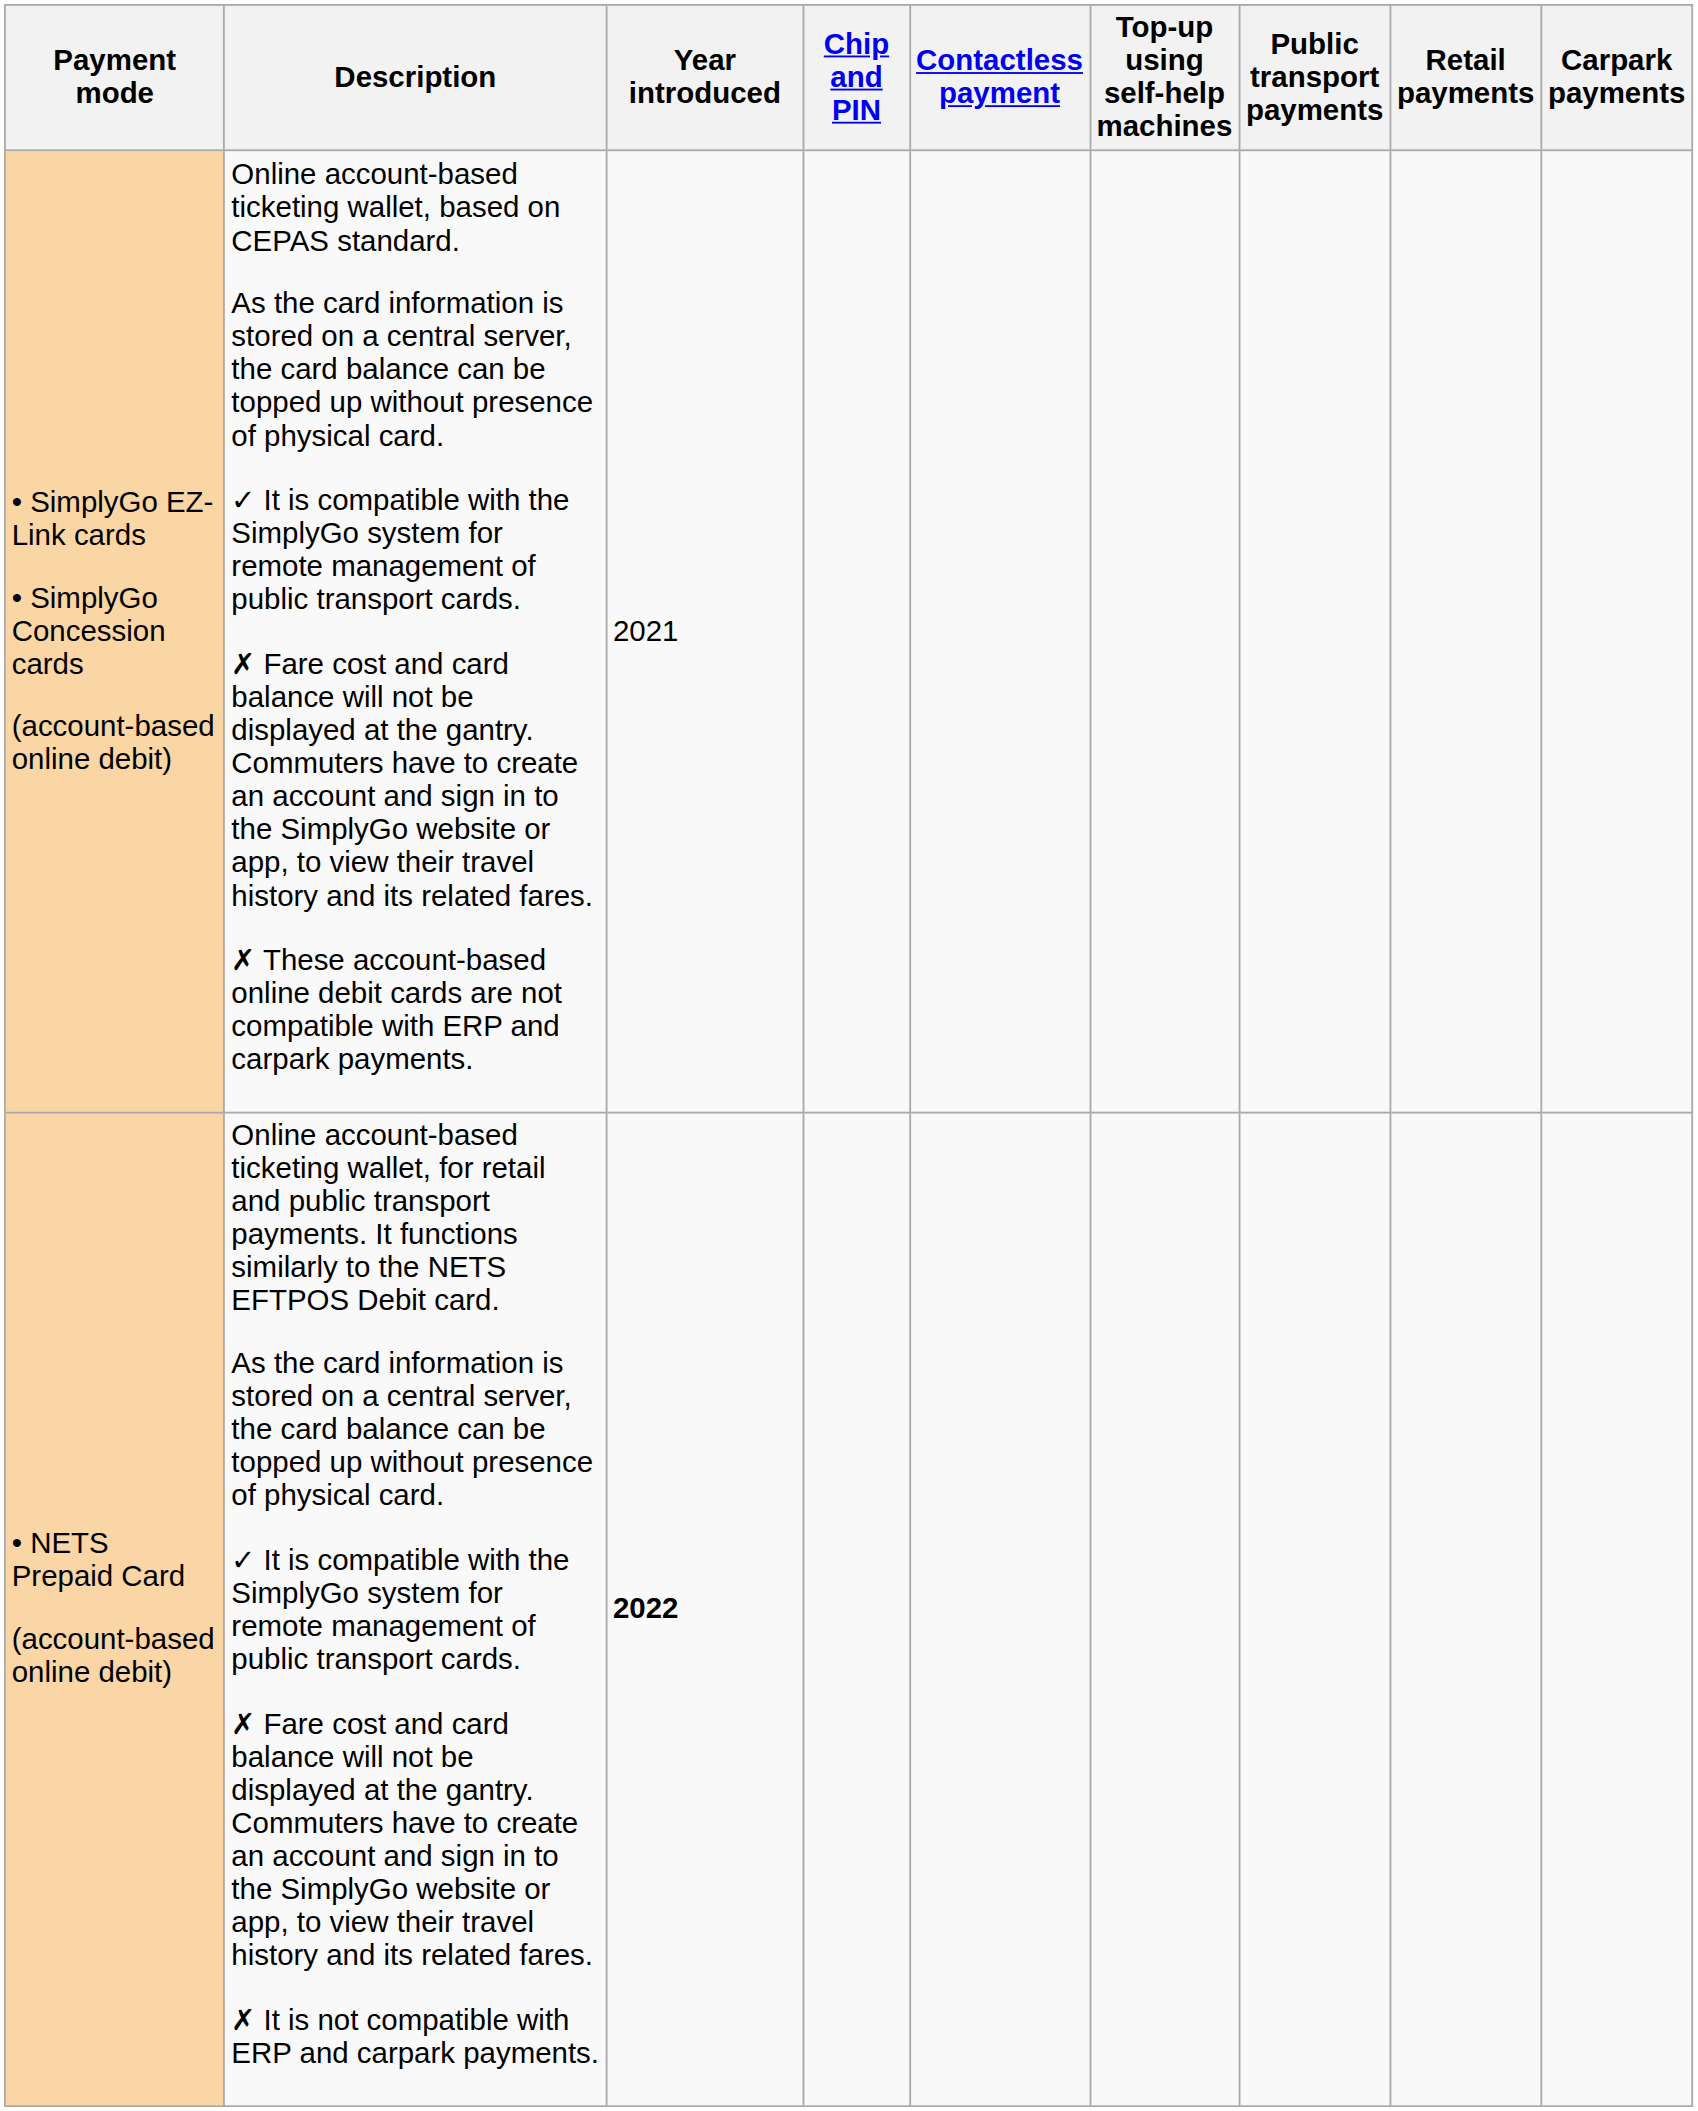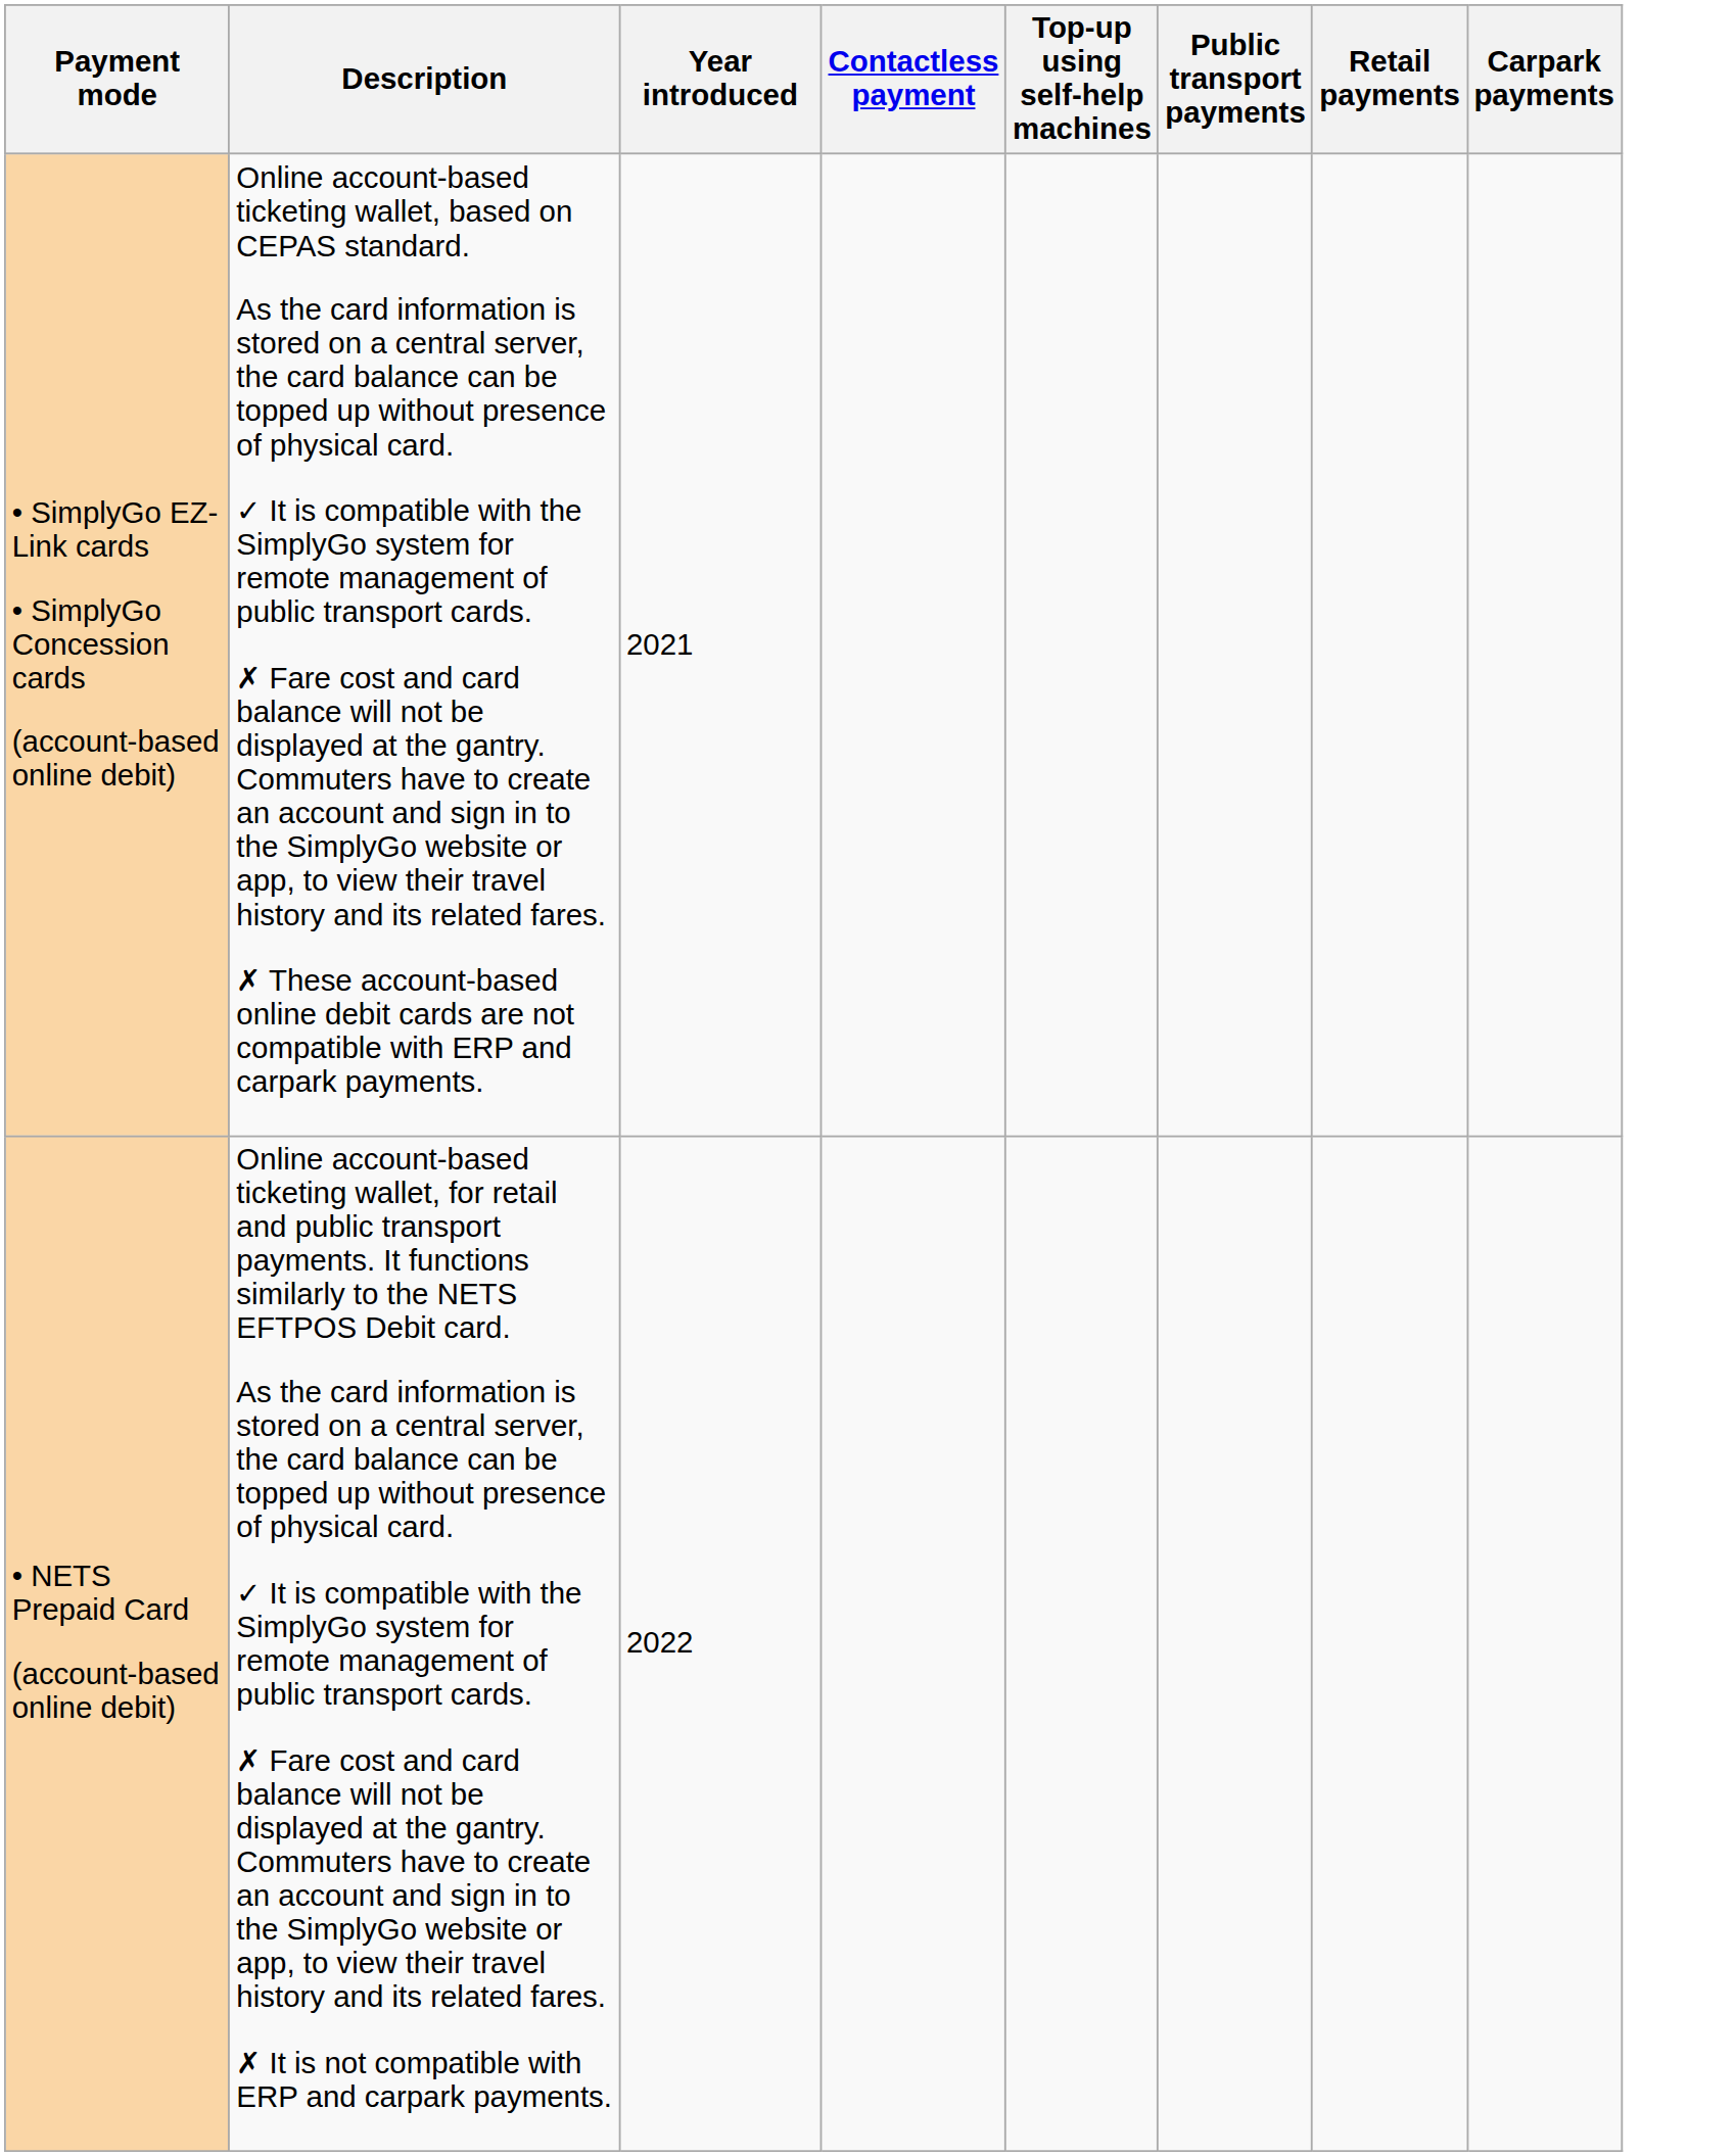 <table class="wikitable" style="text-align: left;">
 <tr>
 <th scope="col" style="width: 112px;">Payment mode</th>
 <th scope="col" style="width: 200px;">Description</th>
 <th scope="col" style="width: 100px;">Year introduced</th>
-<th scope="col" style="width: 50px;"><a href='#'>Chip and PIN</a></th>
 <th scope="col" style="width: 50px;"><a href='#'>Contactless payment</a></th>
 <th scope="col" style="width: 70px;">Top-up using self-help machines</th>
 <th scope="col" style="width: 25px;">Public transport payments</th>
 <th scope="col" style="width: 25px;">Retail payments</th>
 <th scope="col" style="width: 25px;">Carpark payments</th>
 </tr>
 <tr>
 <td style="background:#fad6a5;"><p>• SimplyGo EZ-Link cards</p> <p>• SimplyGo Concession cards</p> <p> (account-based online debit)</p></td>
 <td>Online account-based ticketing wallet, based on CEPAS standard. <p> As the card information is stored on a central server, the card balance can be topped up without presence of physical card.</p> <p>✓ It is compatible with the SimplyGo system for remote management of public transport cards.</p> <p>✗ Fare cost and card balance will not be displayed at the gantry. Commuters have to create an account and sign in to the SimplyGo website or app, to view their travel history and its related fares.</p> <p>✗ These account-based online debit cards are not compatible with ERP and carpark payments.</p></td>
 <td>2021</td>
 <td></td>
 <td></td>
 <td></td>
 <td></td>
 <td></td>
-<td></td>
 </tr>
 <tr>
 <td style="background:#fad6a6;"><p>• NETS Prepaid Card</p> <p>(account-based online debit)</p></td>
 <td>Online account-based ticketing wallet, for retail and public transport payments. It functions similarly to the NETS EFTPOS Debit card. <p> As the card information is stored on a central server, the card balance can be topped up without presence of physical card.</p> <p>✓ It is compatible with the SimplyGo system for remote management of public transport cards.</p> <p>✗ Fare cost and card balance will not be displayed at the gantry. Commuters have to create an account and sign in to the SimplyGo website or app, to view their travel history and its related fares.</p> <p>✗ It is not compatible with ERP and carpark payments.</p></td>
-<td><strong>2022</strong></td>
-<td></td>
+<td>2022</td>
 <td></td>
 <td></td>
 <td></td>
 <td></td>
 <td></td>
 </tr>
 </table>
